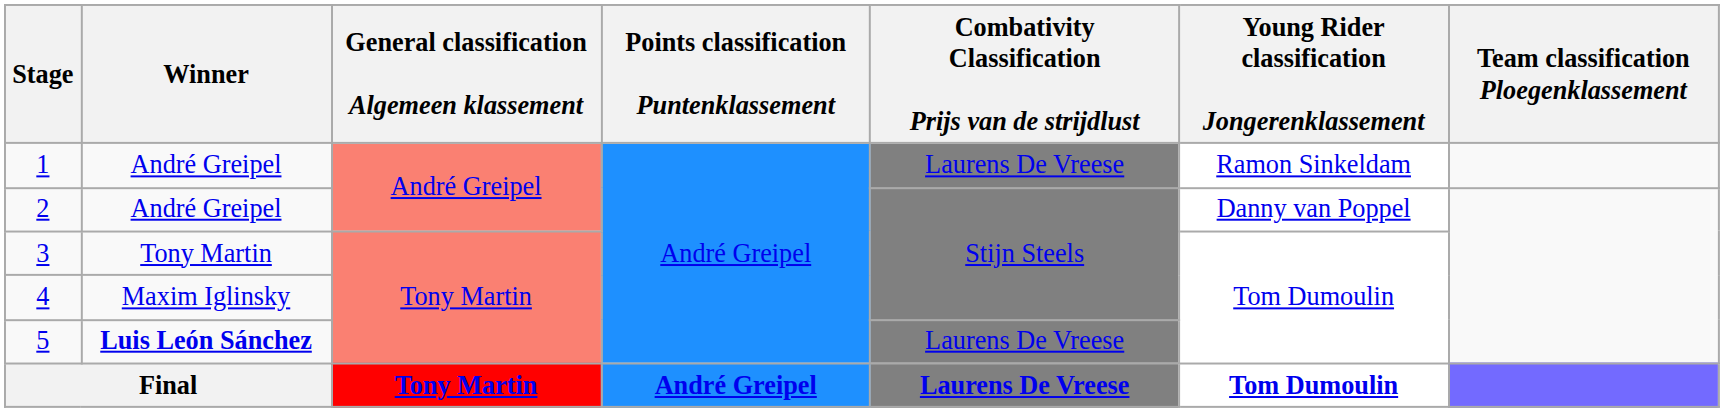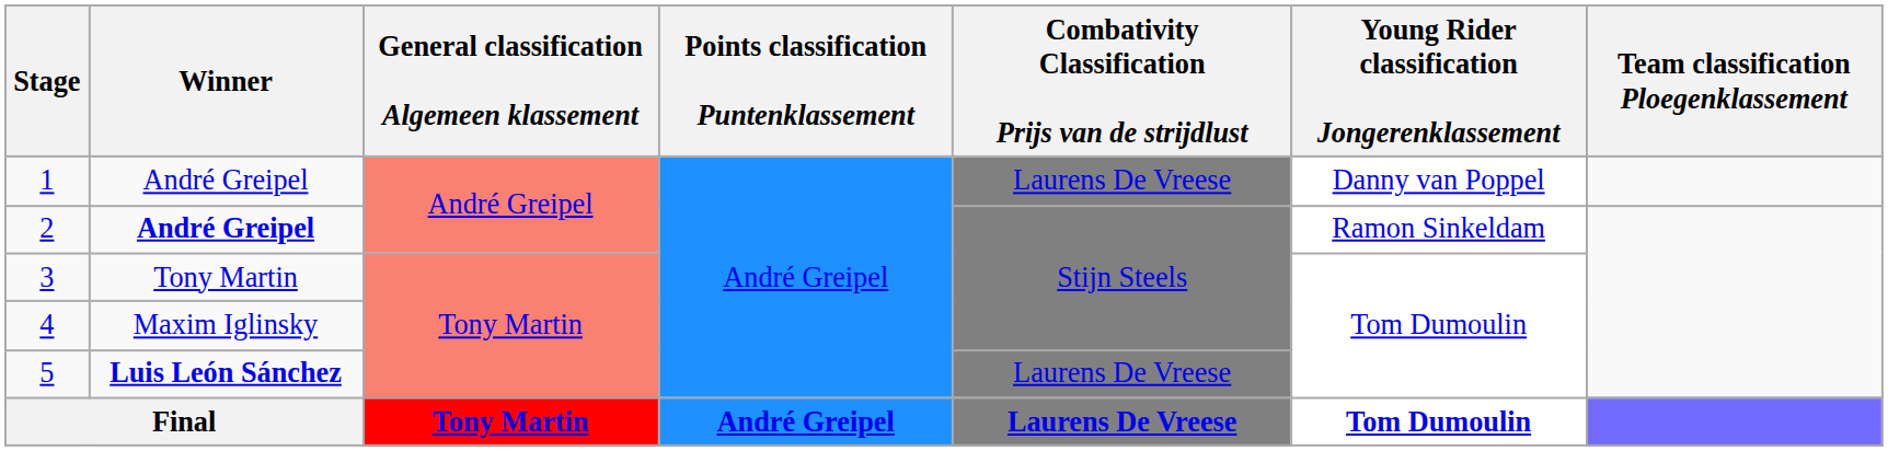 <table class="wikitable" style="text-align: center; font-size:smaller;">
 <tr style="background-color: #efefef;">
 <th width="1%">Stage</th>
 <th width="13%">Winner</th>
 <th width="14%">General classification<br><br><em>Algemeen klassement</em></th>
 <th width="14%">Points classification<br><br><em>Puntenklassement</em></th>
 <th width="16%">Combativity Classification<br><br><em>Prijs van de strijdlust</em></th>
 <th width="14%">Young Rider classification<br><br><em>Jongerenklassement</em></th>
 <th width="14%">Team classification<br><em>Ploegenklassement</em></th>
 </tr>
 <tr>
 <td><a href='#'>1</a></td>
 <td><a href='#'>André Greipel</a></td>
 <td style="background:salmon" rowspan=2><a href='#'>André Greipel</a></td>
 <td style="background:dodgerblue;" rowspan=5><a href='#'>André Greipel</a></td>
 <td style="background:grey;"><a href='#'>Laurens De Vreese</a></td>
-<td style="background:white;"><a href='#'>Ramon Sinkeldam</a></td>
+<td style="background:white;"><a href='#'>Danny van Poppel</a></td>
 <td></td>
 </tr>
 <tr>
 <td><a href='#'>2</a></td>
-<td><a href='#'>André Greipel</a></td>
+<td><strong><a href='#'>André Greipel</a></strong></td>
 <td style="background:grey;" rowspan=3><a href='#'>Stijn Steels</a></td>
-<td style="background:white;"><a href='#'>Danny van Poppel</a></td>
+<td style="background:white;"><a href='#'>Ramon Sinkeldam</a></td>
 <td rowspan=4></td>
 </tr>
 <tr>
 <td><a href='#'>3</a></td>
 <td><a href='#'>Tony Martin</a></td>
 <td style="background:salmon;" rowspan=3><a href='#'>Tony Martin</a></td>
 <td style="background:white;" rowspan=3><a href='#'>Tom Dumoulin</a></td>
 </tr>
 <tr>
 <td><a href='#'>4</a></td>
 <td><a href='#'>Maxim Iglinsky</a></td>
 </tr>
 <tr>
 <td><a href='#'>5</a></td>
 <td><strong><a href='#'>Luis León Sánchez</a></strong></td>
 <td style="background:grey;"><a href='#'>Laurens De Vreese</a></td>
 </tr>
 <tr>
 <th colspan=2><strong>Final</strong></th>
 <th style="background:red;"><a href='#'>Tony Martin</a></th>
 <th style="background:dodgerblue;"><a href='#'>André Greipel</a></th>
 <th style="background:grey;"><a href='#'>Laurens De Vreese</a></th>
 <th style="background:white;"><a href='#'>Tom Dumoulin</a></th>
 <th style="background:#736AFF;"></th>
 </tr>
 </table>
